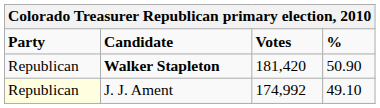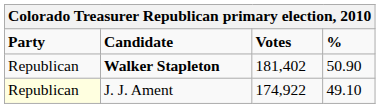 <table class="wikitable">
 <tr>
 <th colspan="4">Colorado Treasurer Republican primary election, 2010</th>
 </tr>
 <tr>
 <td><strong>Party</strong></td>
 <td><strong>Candidate</strong></td>
 <td><strong>Votes</strong></td>
 <td><strong>%</strong></td>
 </tr>
 <tr>
 <td>Republican</td>
 <td><strong>Walker Stapleton</strong></td>
-<td>181,420</td>
+<td>181,402</td>
 <td>50.90</td>
 </tr>
 <tr>
 <td style="background: lightyellow;">Republican</td>
 <td>J. J. Ament</td>
-<td>174,992</td>
+<td>174,922</td>
 <td>49.10</td>
 </tr>
 </table>
